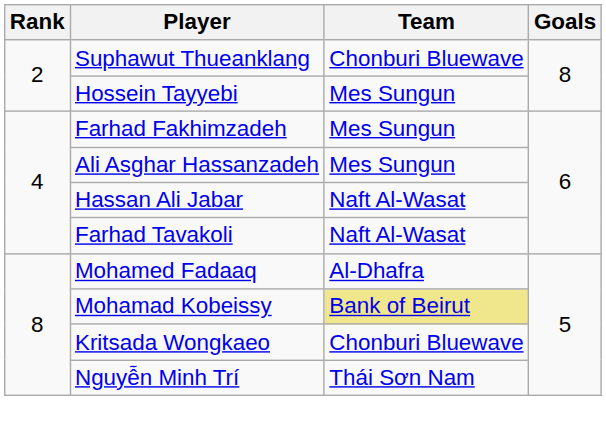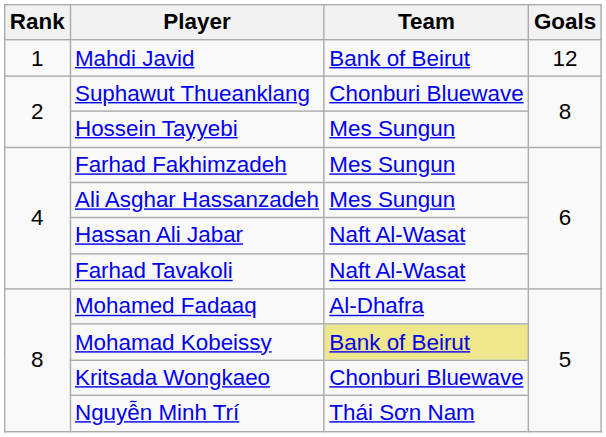 <table class="wikitable" style="text-align:center">
 <tr>
 <th>Rank</th>
 <th>Player</th>
 <th>Team</th>
 <th>Goals</th>
+</tr>
+<tr>
+<td>1</td>
+<td align=left> <a href='#'>Mahdi Javid</a></td>
+<td align=left> <a href='#'>Bank of Beirut</a></td>
+<td>12</td>
 </tr>
 <tr>
 <td rowspan=2>2</td>
 <td align=left> <a href='#'>Suphawut Thueanklang</a></td>
 <td align=left> <a href='#'>Chonburi Bluewave</a></td>
 <td rowspan=2>8</td>
 </tr>
 <tr>
 <td align=left> <a href='#'>Hossein Tayyebi</a></td>
 <td align=left> <a href='#'>Mes Sungun</a></td>
 </tr>
 <tr>
 <td rowspan=4>4</td>
 <td align=left> <a href='#'>Farhad Fakhimzadeh</a></td>
 <td align=left> <a href='#'>Mes Sungun</a></td>
 <td rowspan=4>6</td>
 </tr>
 <tr>
 <td align=left> <a href='#'>Ali Asghar Hassanzadeh</a></td>
 <td align=left> <a href='#'>Mes Sungun</a></td>
 </tr>
 <tr>
 <td align=left> <a href='#'>Hassan Ali Jabar</a></td>
 <td align=left> <a href='#'>Naft Al-Wasat</a></td>
 </tr>
 <tr>
 <td align=left> <a href='#'>Farhad Tavakoli</a></td>
 <td align=left> <a href='#'>Naft Al-Wasat</a></td>
 </tr>
 <tr>
 <td rowspan=4>8</td>
 <td align=left> <a href='#'>Mohamed Fadaaq</a></td>
 <td align=left> <a href='#'>Al-Dhafra</a></td>
 <td rowspan=4>5</td>
 </tr>
 <tr>
 <td align=left> <a href='#'>Mohamad Kobeissy</a></td>
 <td align=left style="background: khaki;"> <a href='#'>Bank of Beirut</a></td>
 </tr>
 <tr>
 <td align=left> <a href='#'>Kritsada Wongkaeo</a></td>
 <td align=left> <a href='#'>Chonburi Bluewave</a></td>
 </tr>
 <tr>
 <td align=left> <a href='#'>Nguyễn Minh Trí</a></td>
 <td align=left> <a href='#'>Thái Sơn Nam</a></td>
 </tr>
 </table>
